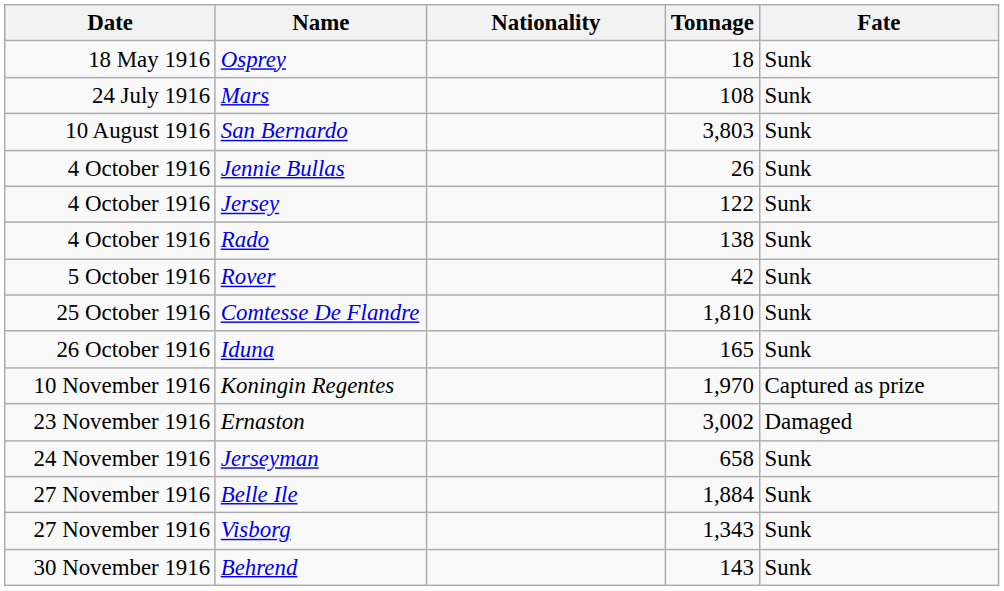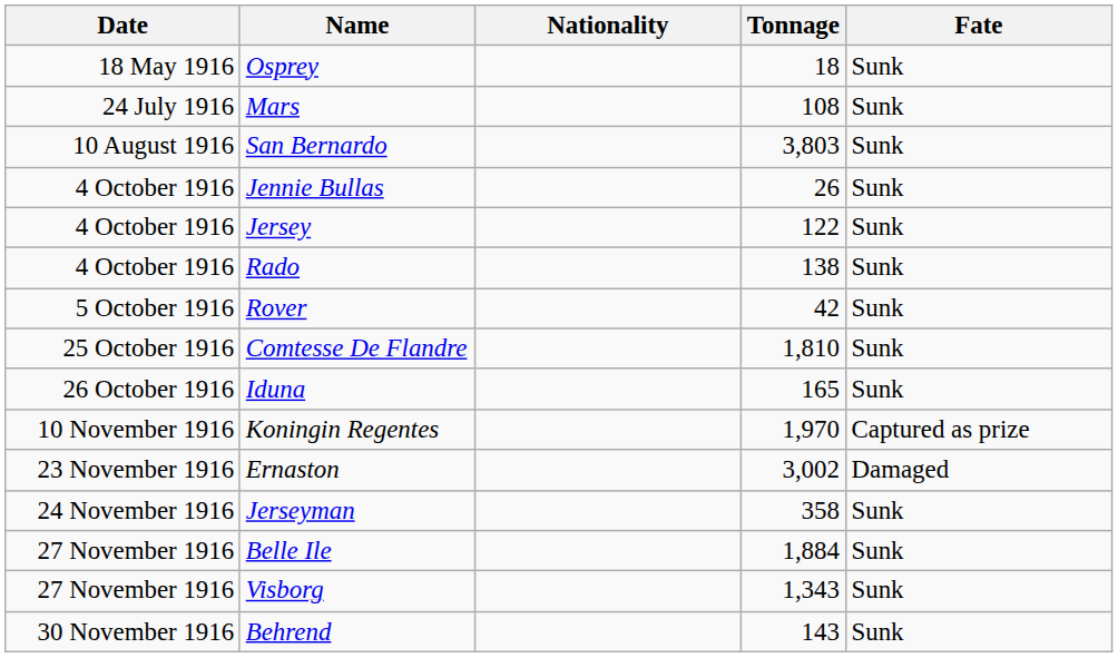 <table class="wikitable sortable">
 <tr>
 <th width="140px">Date</th>
 <th width="140px">Name</th>
 <th width="160px">Nationality</th>
 <th width="25px">Tonnage</th>
 <th width="160px">Fate</th>
 </tr>
 <tr>
 <td align="right">18 May 1916</td>
 <td align="left"><a href='#'><em>Osprey</em></a></td>
 <td align="left"></td>
 <td align="right">18</td>
 <td align="left">Sunk</td>
 </tr>
 <tr>
 <td align="right">24 July 1916</td>
 <td align="left"><a href='#'><em>Mars</em></a></td>
 <td align="left"></td>
 <td align="right">108</td>
 <td align="left">Sunk</td>
 </tr>
 <tr>
 <td align="right">10 August 1916</td>
 <td align="left"><a href='#'><em>San Bernardo</em></a></td>
 <td align="left"></td>
 <td align="right">3,803</td>
 <td align="left">Sunk</td>
 </tr>
 <tr>
 <td align="right">4 October 1916</td>
 <td align="left"><a href='#'><em>Jennie Bullas</em></a></td>
 <td align="left"></td>
 <td align="right">26</td>
 <td align="left">Sunk</td>
 </tr>
 <tr>
 <td align="right">4 October 1916</td>
 <td align="left"><a href='#'><em>Jersey</em></a></td>
 <td align="left"></td>
 <td align="right">122</td>
 <td align="left">Sunk</td>
 </tr>
 <tr>
 <td align="right">4 October 1916</td>
 <td align="left"><a href='#'><em>Rado</em></a></td>
 <td align="left"></td>
 <td align="right">138</td>
 <td align="left">Sunk</td>
 </tr>
 <tr>
 <td align="right">5 October 1916</td>
 <td align="left"><a href='#'><em>Rover</em></a></td>
 <td align="left"></td>
 <td align="right">42</td>
 <td align="left">Sunk</td>
 </tr>
 <tr>
 <td align="right">25 October 1916</td>
 <td align="left"><a href='#'><em>Comtesse De Flandre</em></a></td>
 <td align="left"></td>
 <td align="right">1,810</td>
 <td align="left">Sunk</td>
 </tr>
 <tr>
 <td align="right">26 October 1916</td>
 <td align="left"><a href='#'><em>Iduna</em></a></td>
 <td align="left"></td>
 <td align="right">165</td>
 <td align="left">Sunk</td>
 </tr>
 <tr>
 <td align="right">10 November 1916</td>
 <td align="left"><em>Koningin Regentes</em></td>
 <td align="left"></td>
 <td align="right">1,970</td>
 <td align="left">Captured as prize</td>
 </tr>
 <tr>
 <td align="right">23 November 1916</td>
 <td align="left"><em>Ernaston</em></td>
 <td align="left"></td>
 <td align="right">3,002</td>
 <td align="left">Damaged</td>
 </tr>
 <tr>
 <td align="right">24 November 1916</td>
 <td align="left"><a href='#'><em>Jerseyman</em></a></td>
 <td align="left"></td>
-<td align="right">658</td>
+<td align="right">358</td>
 <td align="left">Sunk</td>
 </tr>
 <tr>
 <td align="right">27 November 1916</td>
 <td align="left"><a href='#'><em>Belle Ile</em></a></td>
 <td align="left"></td>
 <td align="right">1,884</td>
 <td align="left">Sunk</td>
 </tr>
 <tr>
 <td align="right">27 November 1916</td>
 <td align="left"><a href='#'><em>Visborg</em></a></td>
 <td align="left"></td>
 <td align="right">1,343</td>
 <td align="left">Sunk</td>
 </tr>
 <tr>
 <td align="right">30 November 1916</td>
 <td align="left"><a href='#'><em>Behrend</em></a></td>
 <td align="left"></td>
 <td align="right">143</td>
 <td align="left">Sunk</td>
 </tr>
 </table>
